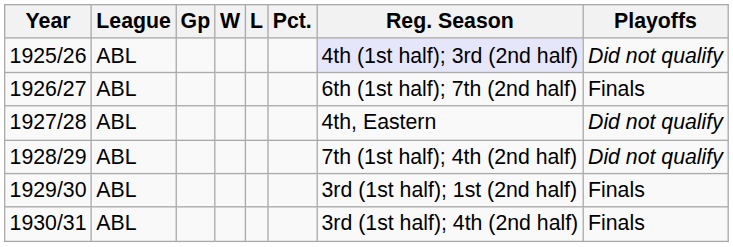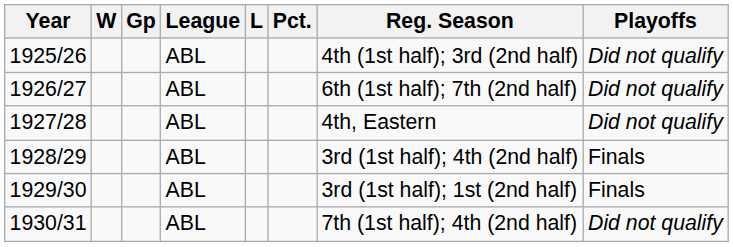 <table class="wikitable">
 <tr>
 <th>Year</th>
+<th>W</th>
+<th>Gp</th>
 <th>League</th>
-<th>Gp</th>
-<th>W</th>
 <th>L</th>
 <th>Pct.</th>
 <th>Reg. Season</th>
 <th>Playoffs</th>
 </tr>
 <tr>
 <td>1925/26</td>
+<td></td>
+<td></td>
 <td>ABL</td>
 <td></td>
 <td></td>
-<td></td>
-<td></td>
-<td style="background: lavender;">4th (1st half); 3rd (2nd half)</td>
+<td>4th (1st half); 3rd (2nd half)</td>
 <td><em>Did not qualify</em></td>
 </tr>
 <tr>
 <td>1926/27</td>
+<td></td>
+<td></td>
 <td>ABL</td>
 <td></td>
 <td></td>
-<td></td>
-<td></td>
 <td>6th (1st half); 7th (2nd half)</td>
-<td>Finals</td>
+<td><em>Did not qualify</em></td>
 </tr>
 <tr>
 <td>1927/28</td>
-<td>ABL</td>
 <td></td>
 <td></td>
+<td>ABL</td>
 <td></td>
 <td></td>
 <td>4th, Eastern</td>
 <td><em>Did not qualify</em></td>
 </tr>
 <tr>
 <td>1928/29</td>
+<td></td>
+<td></td>
 <td>ABL</td>
 <td></td>
 <td></td>
-<td></td>
-<td></td>
-<td>7th (1st half); 4th (2nd half)</td>
-<td><em>Did not qualify</em></td>
+<td>3rd (1st half); 4th (2nd half)</td>
+<td>Finals</td>
 </tr>
 <tr>
 <td>1929/30</td>
-<td>ABL</td>
 <td></td>
 <td></td>
+<td>ABL</td>
 <td></td>
 <td></td>
 <td>3rd (1st half); 1st (2nd half)</td>
 <td>Finals</td>
 </tr>
 <tr>
 <td>1930/31</td>
+<td></td>
+<td></td>
 <td>ABL</td>
 <td></td>
 <td></td>
-<td></td>
-<td></td>
-<td>3rd (1st half); 4th (2nd half)</td>
-<td>Finals</td>
+<td>7th (1st half); 4th (2nd half)</td>
+<td><em>Did not qualify</em></td>
 </tr>
 </table>
